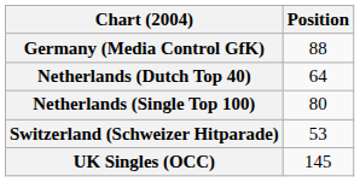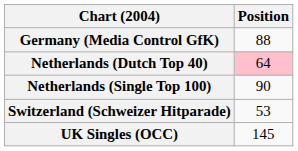 <table class="wikitable sortable plainrowheaders" style="text-align:center">
 <tr>
 <th scope="col">Chart (2004)</th>
 <th scope="col">Position</th>
 </tr>
 <tr>
 <th scope="row">Germany (Media Control GfK)</th>
 <td>88</td>
 </tr>
 <tr>
 <th scope="row">Netherlands (Dutch Top 40)</th>
-<td>64</td>
+<td style="background: pink;">64</td>
 </tr>
 <tr>
 <th scope="row">Netherlands (Single Top 100)</th>
-<td>80</td>
+<td>90</td>
 </tr>
 <tr>
 <th scope="row">Switzerland (Schweizer Hitparade)</th>
 <td>53</td>
 </tr>
 <tr>
 <th scope="row">UK Singles (OCC)</th>
 <td>145</td>
 </tr>
 </table>
